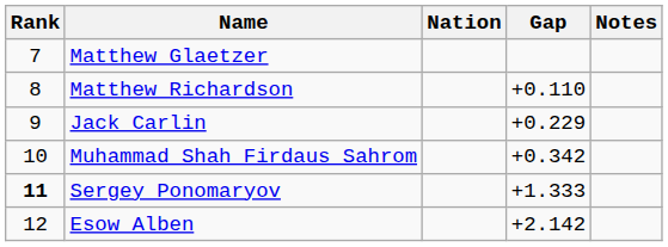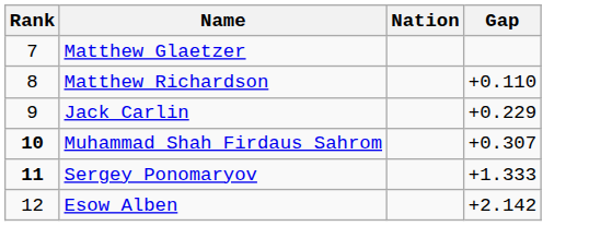 <table class="wikitable sortable" style="text-align:center">
 <tr>
 <th>Rank</th>
 <th>Name</th>
 <th>Nation</th>
 <th>Gap</th>
-<th>Notes</th>
 </tr>
 <tr>
 <td>7</td>
 <td align=left><a href='#'>Matthew Glaetzer</a></td>
 <td align=left></td>
-<td></td>
 <td></td>
 </tr>
 <tr>
 <td>8</td>
 <td align=left><a href='#'>Matthew Richardson</a></td>
 <td align=left></td>
 <td>+0.110</td>
-<td></td>
 </tr>
 <tr>
 <td>9</td>
 <td align=left><a href='#'>Jack Carlin</a></td>
 <td align=left></td>
 <td>+0.229</td>
-<td></td>
 </tr>
 <tr>
-<td>10</td>
+<td><strong>10</strong></td>
 <td align=left><a href='#'>Muhammad Shah Firdaus Sahrom</a></td>
 <td align=left></td>
-<td>+0.342</td>
-<td></td>
+<td>+0.307</td>
 </tr>
 <tr>
 <td><strong>11</strong></td>
 <td align=left><a href='#'>Sergey Ponomaryov</a></td>
 <td align=left></td>
 <td>+1.333</td>
-<td></td>
 </tr>
 <tr>
 <td>12</td>
 <td align=left><a href='#'>Esow Alben</a></td>
 <td align=left></td>
 <td>+2.142</td>
-<td></td>
 </tr>
 </table>
